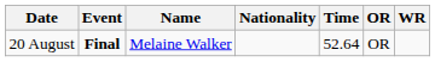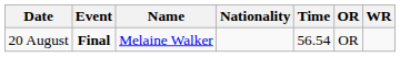 <table class=wikitable style=text-align:center>
 <tr>
 <th>Date</th>
 <th>Event</th>
 <th>Name</th>
 <th>Nationality</th>
 <th>Time</th>
 <th>OR</th>
 <th>WR</th>
 </tr>
 <tr>
 <td>20 August</td>
 <td><strong>Final</strong></td>
 <td><a href='#'>Melaine Walker</a></td>
 <td align=left></td>
-<td>52.64</td>
+<td>56.54</td>
 <td>OR</td>
 <td></td>
 </tr>
 </table>
